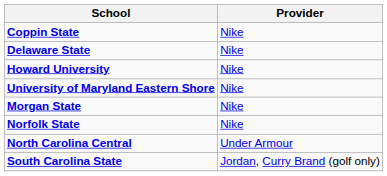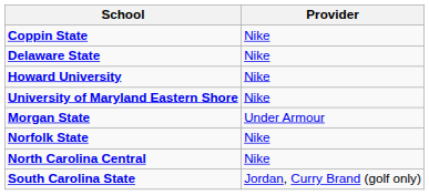 <table class="wikitable sortable">
 <tr>
 <th>School</th>
 <th>Provider</th>
 </tr>
 <tr>
 <td><strong><a href='#'>Coppin State</a></strong></td>
 <td><a href='#'>Nike</a></td>
 </tr>
 <tr>
 <td><strong><a href='#'>Delaware State</a></strong></td>
 <td><a href='#'>Nike</a></td>
 </tr>
 <tr>
 <td><strong><a href='#'>Howard University</a></strong></td>
 <td><a href='#'>Nike</a></td>
 </tr>
 <tr>
 <td><strong><a href='#'>University of Maryland Eastern Shore</a></strong></td>
 <td><a href='#'>Nike</a></td>
 </tr>
 <tr>
 <td><strong><a href='#'>Morgan State</a></strong></td>
-<td><a href='#'>Nike</a></td>
+<td><a href='#'>Under Armour</a></td>
 </tr>
 <tr>
 <td><strong><a href='#'>Norfolk State</a></strong></td>
 <td><a href='#'>Nike</a></td>
 </tr>
 <tr>
 <td><strong><a href='#'>North Carolina Central</a></strong></td>
-<td><a href='#'>Under Armour</a></td>
+<td><a href='#'>Nike</a></td>
 </tr>
 <tr>
 <td><strong><a href='#'>South Carolina State</a></strong></td>
 <td><a href='#'>Jordan</a>, <a href='#'>Curry Brand</a> (golf only)</td>
 </tr>
 </table>
